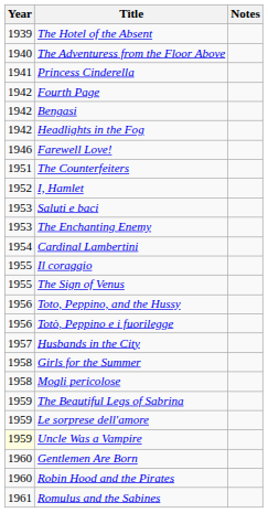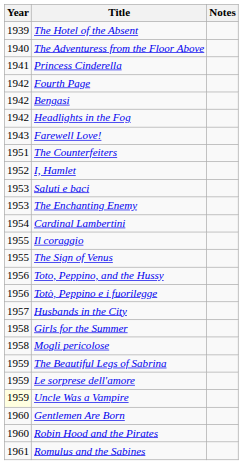 <table class="wikitable sortable">
 <tr>
 <th>Year</th>
 <th>Title</th>
 <th class="unsortable">Notes</th>
 </tr>
 <tr>
 <td>1939</td>
 <td><em><a href='#'>The Hotel of the Absent</a></em></td>
 <td></td>
 </tr>
 <tr>
 <td>1940</td>
 <td><em><a href='#'>The Adventuress from the Floor Above</a></em></td>
 <td></td>
 </tr>
 <tr>
 <td>1941</td>
 <td><em><a href='#'>Princess Cinderella</a></em></td>
 <td></td>
 </tr>
 <tr>
 <td>1942</td>
 <td><em><a href='#'>Fourth Page</a></em></td>
 <td></td>
 </tr>
 <tr>
 <td>1942</td>
 <td><em><a href='#'>Bengasi</a></em></td>
 <td></td>
 </tr>
 <tr>
 <td>1942</td>
 <td><em><a href='#'>Headlights in the Fog</a></em></td>
 <td></td>
 </tr>
 <tr>
-<td>1946</td>
+<td>1943</td>
 <td><em><a href='#'>Farewell Love!</a></em></td>
 <td></td>
 </tr>
 <tr>
 <td>1951</td>
 <td><em><a href='#'>The Counterfeiters</a></em></td>
 <td></td>
 </tr>
 <tr>
 <td>1952</td>
 <td><em><a href='#'>I, Hamlet</a></em></td>
 <td></td>
 </tr>
 <tr>
 <td>1953</td>
 <td><em><a href='#'>Saluti e baci</a></em></td>
 <td></td>
 </tr>
 <tr>
 <td>1953</td>
 <td><em><a href='#'>The Enchanting Enemy</a></em></td>
 <td></td>
 </tr>
 <tr>
 <td>1954</td>
 <td><em><a href='#'>Cardinal Lambertini</a></em></td>
 <td></td>
 </tr>
 <tr>
 <td>1955</td>
 <td><em><a href='#'>Il coraggio</a></em></td>
 <td></td>
 </tr>
 <tr>
 <td>1955</td>
 <td><em><a href='#'>The Sign of Venus</a></em></td>
 <td></td>
 </tr>
 <tr>
 <td>1956</td>
 <td><em><a href='#'>Toto, Peppino, and the Hussy</a></em></td>
 <td></td>
 </tr>
 <tr>
 <td>1956</td>
 <td><em><a href='#'>Totò, Peppino e i fuorilegge</a></em></td>
 <td></td>
 </tr>
 <tr>
 <td>1957</td>
 <td><em><a href='#'>Husbands in the City</a></em></td>
 <td></td>
 </tr>
 <tr>
 <td>1958</td>
 <td><em><a href='#'>Girls for the Summer</a></em></td>
 <td></td>
 </tr>
 <tr>
 <td>1958</td>
 <td><em><a href='#'>Mogli pericolose</a></em></td>
 <td></td>
 </tr>
 <tr>
 <td>1959</td>
 <td><em><a href='#'>The Beautiful Legs of Sabrina</a></em></td>
 <td></td>
 </tr>
 <tr>
 <td>1959</td>
 <td><em><a href='#'>Le sorprese dell'amore</a></em></td>
 <td></td>
 </tr>
 <tr>
 <td style="background: lightyellow;">1959</td>
 <td><em><a href='#'>Uncle Was a Vampire</a></em></td>
 <td></td>
 </tr>
 <tr>
 <td>1960</td>
 <td><em><a href='#'>Gentlemen Are Born</a></em></td>
 <td></td>
 </tr>
 <tr>
 <td>1960</td>
 <td><em><a href='#'>Robin Hood and the Pirates</a></em></td>
 <td></td>
 </tr>
 <tr>
 <td>1961</td>
 <td><em><a href='#'>Romulus and the Sabines</a></em></td>
 </tr>
 </table>
